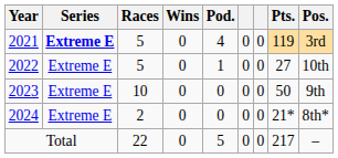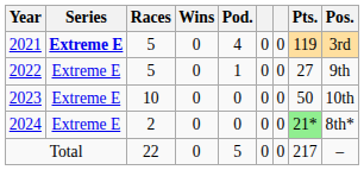 <table class="wikitable" style="text-align:center; font-size:85%">
 <tr>
 <th>Year</th>
 <th>Series</th>
 <th>Races</th>
 <th>Wins</th>
 <th>Pod.</th>
 <th></th>
 <th></th>
 <th>Pts.</th>
 <th>Pos.</th>
 </tr>
 <tr>
 <td><a href='#'>2021</a></td>
 <td><strong><a href='#'>Extreme E</a></strong></td>
 <td>5</td>
 <td>0</td>
 <td>4</td>
 <td>0</td>
 <td>0</td>
 <td style="background:#ffdf9f;">119</td>
 <td style="background:#ffdf9f;">3rd</td>
 </tr>
 <tr>
 <td><a href='#'>2022</a></td>
 <td><a href='#'>Extreme E</a></td>
 <td>5</td>
 <td>0</td>
 <td>1</td>
 <td>0</td>
 <td>0</td>
 <td>27</td>
-<td>10th</td>
+<td>9th</td>
 </tr>
 <tr>
 <td><a href='#'>2023</a></td>
 <td><a href='#'>Extreme E</a></td>
 <td>10</td>
 <td>0</td>
 <td>0</td>
 <td>0</td>
 <td>0</td>
 <td>50</td>
-<td>9th</td>
+<td>10th</td>
 </tr>
 <tr>
 <td><a href='#'>2024</a></td>
 <td><a href='#'>Extreme E</a></td>
 <td>2</td>
 <td>0</td>
 <td>0</td>
 <td>0</td>
 <td>0</td>
-<td>21*</td>
+<td style="background: lightgreen;">21*</td>
 <td>8th*</td>
 </tr>
 <tr>
 <td colspan="2">Total</td>
 <td>22</td>
 <td>0</td>
 <td>5</td>
 <td>0</td>
 <td>0</td>
 <td>217</td>
 <td>–</td>
 </tr>
 </table>
